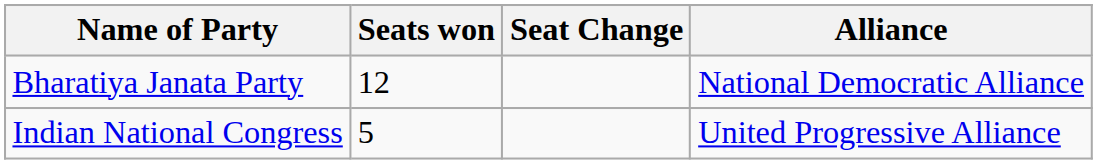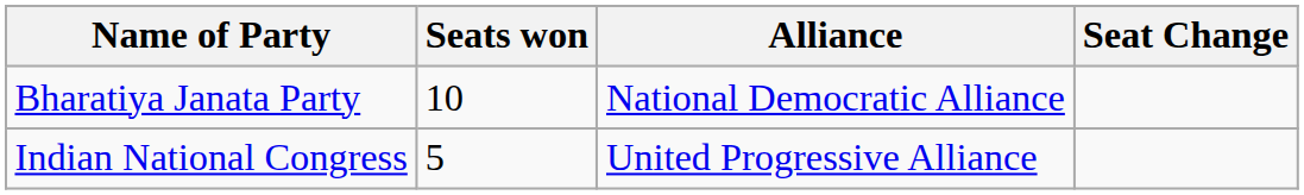 <table class="wikitable sortable">
 <tr>
 <th>Name of Party</th>
 <th>Seats won</th>
+<th>Alliance</th>
 <th>Seat Change</th>
-<th>Alliance</th>
 </tr>
 <tr>
 <td><a href='#'>Bharatiya Janata Party</a></td>
-<td>12</td>
+<td>10</td>
+<td><a href='#'>National Democratic Alliance</a></td>
 <td></td>
-<td><a href='#'>National Democratic Alliance</a></td>
 </tr>
 <tr>
 <td><a href='#'>Indian National Congress</a></td>
 <td>5</td>
+<td><a href='#'>United Progressive Alliance</a></td>
 <td></td>
-<td><a href='#'>United Progressive Alliance</a></td>
 </tr>
 </table>
